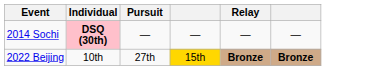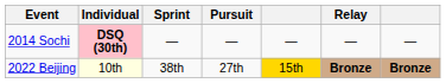 <table class="wikitable" style="text-align: center;">
 <tr>
 <th>Event</th>
 <th style="width:70px;">Individual</th>
+<th style="width:70px;">Sprint</th>
 <th style="width:70px;">Pursuit</th>
 <th style="width:70px;"></th>
 <th style="width:70px;">Relay</th>
 <th style="width:70px;"></th>
 </tr>
 <tr>
 <td align=left> <a href='#'>2014 Sochi</a></td>
 <td bgcolor=pink><strong>DSQ (30th)</strong></td>
 <td>—</td>
 <td>—</td>
 <td>—</td>
 <td>—</td>
+<td>—</td>
 </tr>
 <tr>
 <td align=left> <a href='#'>2022 Beijing</a></td>
-<td>10th</td>
+<td style="background: lightyellow;">10th</td>
+<td>38th</td>
 <td>27th</td>
 <td style="background: gold;">15th</td>
 <td style="background:#cfaa88;"><strong>Bronze</strong></td>
 <td style="background:#cfaa88;"><strong>Bronze</strong></td>
 </tr>
 </table>
